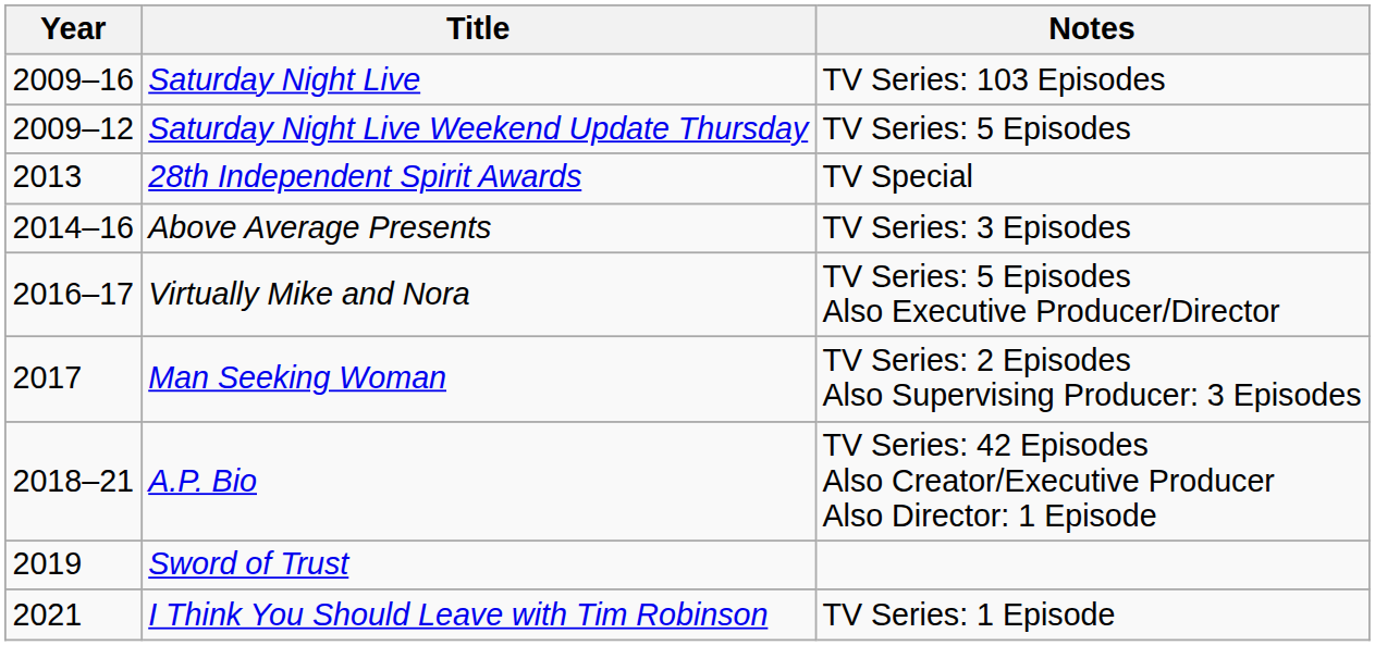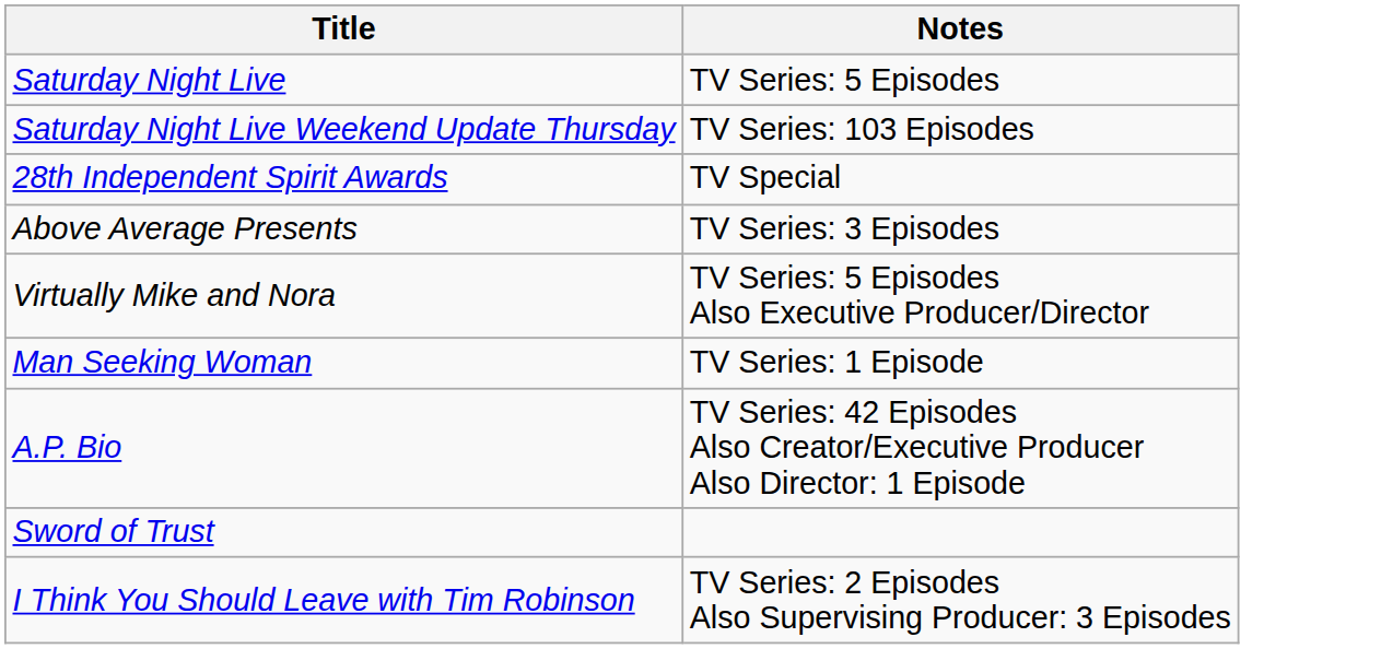 <table class="wikitable sortable plainrowheaders">
 <tr>
-<th scope="col">Year</th>
 <th scope="col">Title</th>
 <th scope="col" class="unsortable">Notes</th>
 </tr>
 <tr>
-<td>2009–16</td>
 <td><em><a href='#'>Saturday Night Live</a></em></td>
+<td>TV Series: 5 Episodes</td>
+</tr>
+<tr>
+<td><em><a href='#'>Saturday Night Live Weekend Update Thursday</a></em></td>
 <td>TV Series: 103 Episodes</td>
 </tr>
 <tr>
-<td>2009–12</td>
-<td><em><a href='#'>Saturday Night Live Weekend Update Thursday</a></em></td>
-<td>TV Series: 5 Episodes</td>
-</tr>
-<tr>
-<td>2013</td>
 <td><em><a href='#'>28th Independent Spirit Awards</a></em></td>
 <td>TV Special</td>
 </tr>
 <tr>
-<td>2014–16</td>
 <td><em>Above Average Presents</em></td>
 <td>TV Series: 3 Episodes</td>
 </tr>
 <tr>
-<td>2016–17</td>
 <td><em>Virtually Mike and Nora</em></td>
 <td>TV Series: 5 Episodes<br>Also Executive Producer/Director</td>
 </tr>
 <tr>
-<td>2017</td>
 <td><em><a href='#'>Man Seeking Woman</a></em></td>
-<td>TV Series: 2 Episodes<br>Also Supervising Producer: 3 Episodes</td>
+<td>TV Series: 1 Episode</td>
 </tr>
 <tr>
-<td>2018–21</td>
 <td><em><a href='#'>A.P. Bio</a></em></td>
 <td>TV Series: 42 Episodes<br>Also Creator/Executive Producer<br>Also Director: 1 Episode</td>
 </tr>
 <tr>
-<td>2019</td>
 <td><em><a href='#'>Sword of Trust</a></em></td>
 <td></td>
 </tr>
 <tr>
-<td>2021</td>
 <td><em><a href='#'>I Think You Should Leave with Tim Robinson</a></em></td>
-<td>TV Series: 1 Episode</td>
+<td>TV Series: 2 Episodes<br>Also Supervising Producer: 3 Episodes</td>
 </tr>
 </table>
